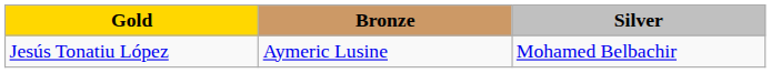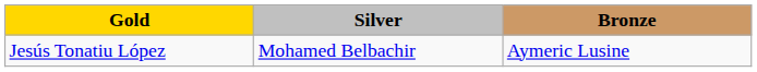 <table class="wikitable" style="text-align:left">
 <tr align="center">
 <td width=200 bgcolor=gold><strong>Gold</strong></td>
+<td width=200 bgcolor=silver><strong>Silver</strong></td>
 <td width=200 bgcolor=CC9966><strong>Bronze</strong></td>
-<td width=200 bgcolor=silver><strong>Silver</strong></td>
 </tr>
 <tr>
 <td><a href='#'>Jesús Tonatiu López</a><br></td>
+<td><a href='#'>Mohamed Belbachir</a><br></td>
 <td><a href='#'>Aymeric Lusine</a><br></td>
-<td><a href='#'>Mohamed Belbachir</a><br></td>
 </tr>
 </table>
